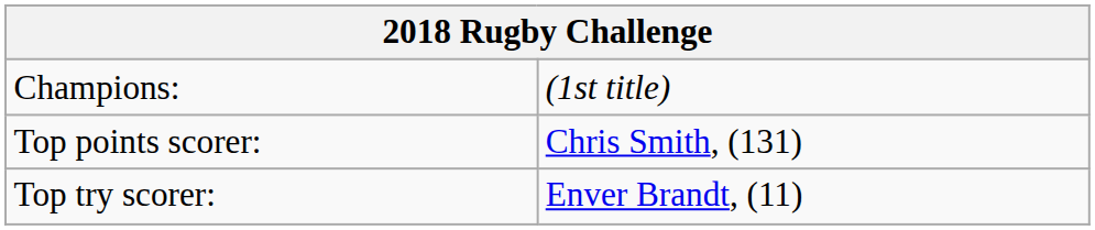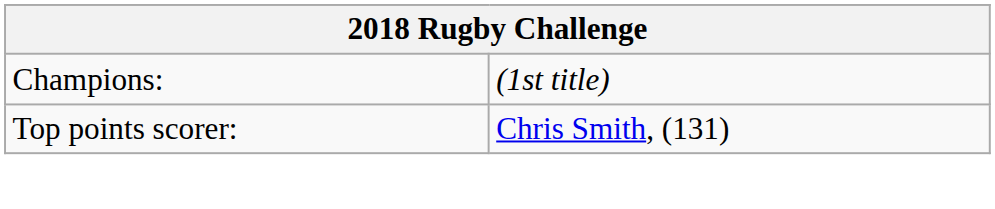 <table class="wikitable" style="text-align:left; font-size:100%; width:40%; margin:1em auto 1em auto;">
 <tr>
 <th colspan=2><strong>2018 Rugby Challenge</strong></th>
 </tr>
 <tr>
 <td>Champions:</td>
 <td> <em>(1st title)</em></td>
 </tr>
 <tr>
 <td>Top points scorer:</td>
 <td><a href='#'>Chris Smith</a>,  (131)</td>
 </tr>
-<tr>
-<td>Top try scorer:</td>
-<td><a href='#'>Enver Brandt</a>,  (11)</td>
-</tr>
 </table>
